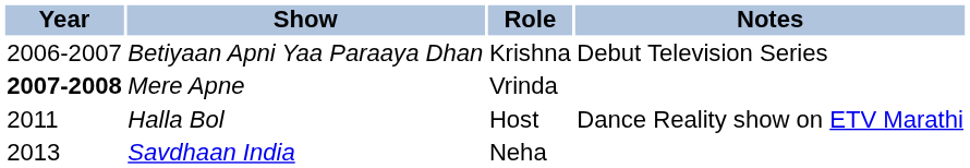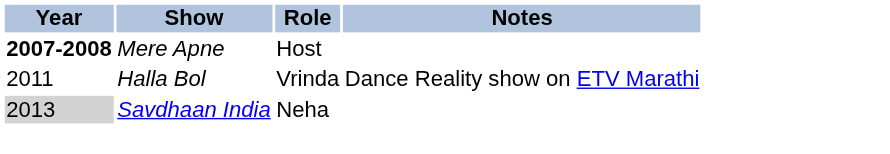 <table class="wiki table">
 <tr>
 <th style="background:#B0C4DE;">Year</th>
 <th style="background:#B0C4DE;">Show</th>
 <th style="background:#B0C4DE;">Role</th>
 <th style="background:#B0C4DE;">Notes</th>
 </tr>
 <tr>
-<td>2006-2007</td>
-<td><em>Betiyaan Apni Yaa Paraaya Dhan </em></td>
-<td>Krishna</td>
-<td>Debut Television Series</td>
-</tr>
-<tr>
 <td><strong>2007-2008</strong></td>
 <td><em>Mere Apne</em></td>
-<td>Vrinda</td>
+<td>Host</td>
 <td></td>
 </tr>
 <tr>
 <td>2011</td>
 <td><em>Halla Bol</em></td>
-<td>Host</td>
+<td>Vrinda</td>
 <td>Dance Reality show on <a href='#'>ETV Marathi</a></td>
 </tr>
 <tr>
-<td>2013</td>
+<td style="background: lightgrey;">2013</td>
 <td><em><a href='#'>Savdhaan India</a></em></td>
 <td>Neha</td>
 <td></td>
 </tr>
 </table>
